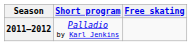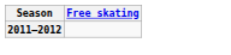 <table class="wikitable" style="text-align:center">
 <tr>
 <th>Season</th>
-<th><a href='#'>Short program</a></th>
 <th><a href='#'>Free skating</a></th>
 </tr>
 <tr>
 <th>2011–2012</th>
-<td><em><a href='#'>Palladio</a></em><br><small> by <a href='#'>Karl Jenkins</a> </small></td>
 <td></td>
 </tr>
 </table>
